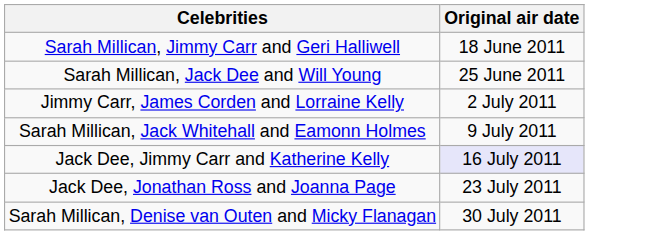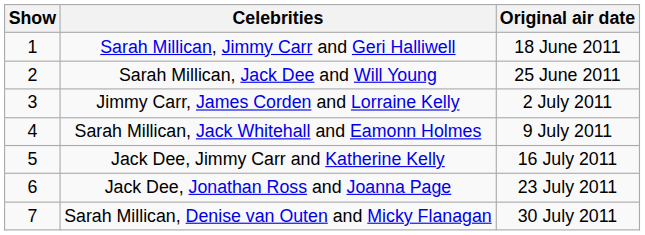 <table class="wikitable" style="text-align:center;">
 <tr>
+<th>Show</th>
 <th>Celebrities</th>
 <th>Original air date</th>
 </tr>
 <tr>
+<td>1</td>
 <td><a href='#'>Sarah Millican</a>, <a href='#'>Jimmy Carr</a> and <a href='#'>Geri Halliwell</a></td>
 <td>18 June 2011</td>
 </tr>
 <tr>
+<td>2</td>
 <td>Sarah Millican, <a href='#'>Jack Dee</a> and <a href='#'>Will Young</a></td>
 <td>25 June 2011</td>
 </tr>
 <tr>
+<td>3</td>
 <td>Jimmy Carr, <a href='#'>James Corden</a> and <a href='#'>Lorraine Kelly</a></td>
 <td>2 July 2011</td>
 </tr>
 <tr>
+<td>4</td>
 <td>Sarah Millican, <a href='#'>Jack Whitehall</a> and <a href='#'>Eamonn Holmes</a></td>
 <td>9 July 2011</td>
 </tr>
 <tr>
+<td>5</td>
 <td>Jack Dee, Jimmy Carr and <a href='#'>Katherine Kelly</a></td>
-<td style="background: lavender;">16 July 2011</td>
+<td>16 July 2011</td>
 </tr>
 <tr>
+<td>6</td>
 <td>Jack Dee, <a href='#'>Jonathan Ross</a> and <a href='#'>Joanna Page</a></td>
 <td>23 July 2011</td>
 </tr>
 <tr>
+<td>7</td>
 <td>Sarah Millican, <a href='#'>Denise van Outen</a> and <a href='#'>Micky Flanagan</a></td>
 <td>30 July 2011</td>
 </tr>
 </table>
